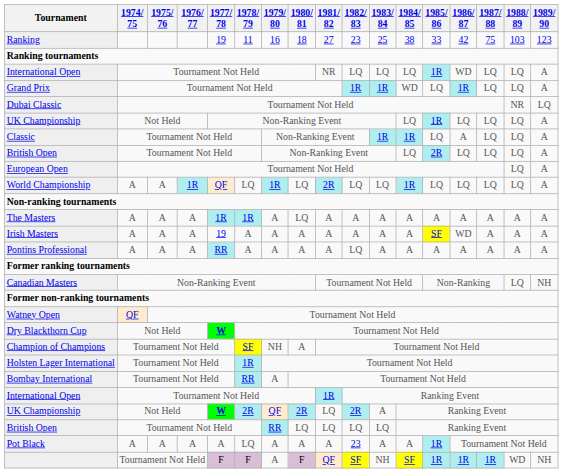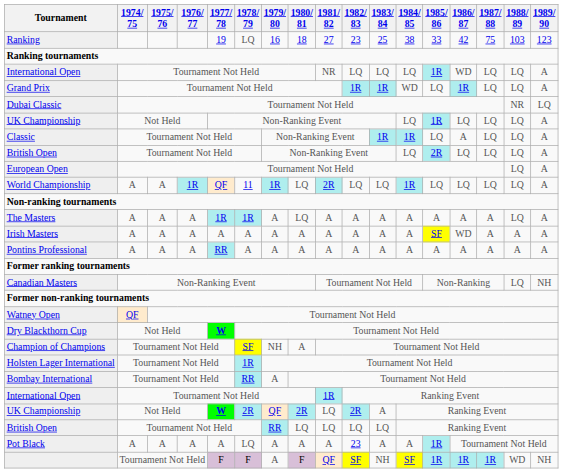 <table class="wikitable" style="font-size:85%;">
 <tr>
 <th>Tournament</th>
 <th><a href='#'>1974/<br>75</a></th>
 <th><a href='#'>1975/<br>76</a></th>
 <th><a href='#'>1976/<br>77</a></th>
 <th><a href='#'>1977/<br>78</a></th>
 <th><a href='#'>1978/<br>79</a></th>
 <th><a href='#'>1979/<br>80</a></th>
 <th><a href='#'>1980/<br>81</a></th>
 <th><a href='#'>1981/<br>82</a></th>
 <th><a href='#'>1982/<br>83</a></th>
 <th><a href='#'>1983/<br>84</a></th>
 <th><a href='#'>1984/<br>85</a></th>
 <th><a href='#'>1985/<br>86</a></th>
 <th><a href='#'>1986/<br>87</a></th>
 <th><a href='#'>1987/<br>88</a></th>
 <th><a href='#'>1988/<br>89</a></th>
 <th><a href='#'>1989/<br>90</a></th>
 </tr>
 <tr>
 <td style="background:#EFEFEF;"><a href='#'>Ranking</a></td>
 <td align="center"></td>
 <td align="center"></td>
 <td align="center"></td>
 <td align="center"><a href='#'>19</a></td>
-<td align="center"><a href='#'>11</a></td>
+<td style="text-align:center; color:#555555;">LQ</td>
 <td align="center"><a href='#'>16</a></td>
 <td align="center"><a href='#'>18</a></td>
 <td align="center"><a href='#'>27</a></td>
 <td align="center"><a href='#'>23</a></td>
 <td align="center"><a href='#'>25</a></td>
 <td align="center"><a href='#'>38</a></td>
 <td align="center"><a href='#'>33</a></td>
 <td align="center"><a href='#'>42</a></td>
 <td align="center"><a href='#'>75</a></td>
 <td align="center"><a href='#'>103</a></td>
 <td align="center"><a href='#'>123</a></td>
 </tr>
 <tr>
 <td colspan="50"><strong>Ranking tournaments</strong></td>
 </tr>
 <tr>
 <td style="background:#EFEFEF;"><a href='#'>International Open</a></td>
 <td style="text-align:center; color:#555555;" colspan="7">Tournament Not Held</td>
 <td align="center" style="color:#555555;">NR</td>
 <td align="center" style="color:#555555;">LQ</td>
 <td align="center" style="color:#555555;">LQ</td>
 <td align="center" style="color:#555555;">LQ</td>
 <td style="text-align:center; background:#afeeee;"><a href='#'>1R</a></td>
 <td align="center" style="color:#555555;">WD</td>
 <td align="center" style="color:#555555;">LQ</td>
 <td align="center" style="color:#555555;">LQ</td>
 <td align="center" style="color:#555555;">A</td>
 </tr>
 <tr>
 <td style="background:#EFEFEF;"><a href='#'>Grand Prix</a></td>
 <td style="text-align:center; color:#555555;" colspan="8">Tournament Not Held</td>
 <td style="text-align:center; background:#afeeee;"><a href='#'>1R</a></td>
 <td style="text-align:center; background:#afeeee;"><a href='#'>1R</a></td>
 <td align="center" style="color:#555555;">WD</td>
 <td align="center" style="color:#555555;">LQ</td>
 <td style="text-align:center; background:#afeeee;"><a href='#'>1R</a></td>
 <td align="center" style="color:#555555;">LQ</td>
 <td align="center" style="color:#555555;">LQ</td>
 <td align="center" style="color:#555555;">A</td>
 </tr>
 <tr>
 <td style="background:#EFEFEF;"><a href='#'>Dubai Classic</a></td>
 <td style="text-align:center; color:#555555;" colspan="14">Tournament Not Held</td>
 <td align="center" style="color:#555555;">NR</td>
 <td align="center" style="color:#555555;">LQ</td>
 </tr>
 <tr>
 <td style="background:#EFEFEF;"><a href='#'>UK Championship</a></td>
 <td style="text-align:center; color:#555555;" colspan="3">Not Held</td>
 <td style="text-align:center; color:#555555;" colspan="7">Non-Ranking Event</td>
 <td style="text-align:center; color:#555555;">LQ</td>
 <td style="text-align:center; background:#afeeee;"><a href='#'>1R</a></td>
 <td style="text-align:center; color:#555555;">LQ</td>
 <td style="text-align:center; color:#555555;">LQ</td>
 <td style="text-align:center; color:#555555;">LQ</td>
 <td style="text-align:center; color:#555555;">A</td>
 </tr>
 <tr>
 <td style="background:#EFEFEF;"><a href='#'>Classic</a></td>
 <td style="text-align:center; color:#555555;" colspan="5">Tournament Not Held</td>
 <td style="text-align:center; color:#555555;" colspan="4">Non-Ranking Event</td>
 <td style="text-align:center; background:#afeeee;"><a href='#'>1R</a></td>
 <td style="text-align:center; background:#afeeee;"><a href='#'>1R</a></td>
 <td style="text-align:center; color:#555555;">LQ</td>
 <td align="center" style="color:#555555;">A</td>
 <td style="text-align:center; color:#555555;">LQ</td>
 <td style="text-align:center; color:#555555;">LQ</td>
 <td style="text-align:center; color:#555555;">A</td>
 </tr>
 <tr>
 <td style="background:#EFEFEF;"><a href='#'>British Open</a></td>
 <td style="text-align:center; color:#555555;" colspan="5">Tournament Not Held</td>
 <td style="text-align:center; color:#555555;" colspan="5">Non-Ranking Event</td>
 <td align="center" style="color:#555555;">LQ</td>
 <td style="text-align:center; background:#afeeee;"><a href='#'>2R</a></td>
 <td align="center" style="color:#555555;">LQ</td>
 <td align="center" style="color:#555555;">LQ</td>
 <td align="center" style="color:#555555;">LQ</td>
 <td align="center" style="color:#555555;">A</td>
 </tr>
 <tr>
 <td style="background:#EFEFEF;"><a href='#'>European Open</a></td>
 <td style="text-align:center; color:#555555;" colspan="14">Tournament Not Held</td>
 <td align="center" style="color:#555555;">LQ</td>
 <td align="center" style="color:#555555;">A</td>
 </tr>
 <tr>
 <td style="background:#EFEFEF;"><a href='#'>World Championship</a></td>
 <td style="text-align:center; color:#555555;">A</td>
 <td style="text-align:center; color:#555555;">A</td>
 <td style="text-align:center; background:#afeeee;"><a href='#'>1R</a></td>
 <td style="text-align:center; background:#ffebcd;"><a href='#'>QF</a></td>
-<td style="text-align:center; color:#555555;">LQ</td>
+<td align="center"><a href='#'>11</a></td>
 <td style="text-align:center; background:#afeeee;"><a href='#'>1R</a></td>
 <td style="text-align:center; color:#555555;">LQ</td>
 <td style="text-align:center; background:#afeeee;"><a href='#'>2R</a></td>
 <td style="text-align:center; color:#555555;">LQ</td>
 <td style="text-align:center; color:#555555;">LQ</td>
 <td style="text-align:center; background:#afeeee;"><a href='#'>1R</a></td>
 <td style="text-align:center; color:#555555;">LQ</td>
 <td style="text-align:center; color:#555555;">LQ</td>
 <td style="text-align:center; color:#555555;">LQ</td>
 <td style="text-align:center; color:#555555;">LQ</td>
 <td style="text-align:center; color:#555555;">A</td>
 </tr>
 <tr>
 <td colspan="50"><strong>Non-ranking tournaments</strong></td>
 </tr>
 <tr>
 <td style="background:#EFEFEF;"><a href='#'>The Masters</a></td>
 <td style="text-align:center; color:#555555;">A</td>
 <td style="text-align:center; color:#555555;">A</td>
 <td style="text-align:center; color:#555555;">A</td>
 <td style="text-align:center; background:#afeeee;"><a href='#'>1R</a></td>
 <td style="text-align:center; background:#afeeee;"><a href='#'>1R</a></td>
 <td style="text-align:center; color:#555555;">A</td>
 <td style="text-align:center; color:#555555;">LQ</td>
 <td style="text-align:center; color:#555555;">A</td>
 <td style="text-align:center; color:#555555;">A</td>
 <td style="text-align:center; color:#555555;">A</td>
 <td style="text-align:center; color:#555555;">A</td>
 <td style="text-align:center; color:#555555;">A</td>
 <td style="text-align:center; color:#555555;">A</td>
 <td style="text-align:center; color:#555555;">A</td>
-<td style="text-align:center; color:#555555;">A</td>
+<td align="center" style="color:#555555;">LQ</td>
 <td style="text-align:center; color:#555555;">A</td>
 </tr>
 <tr>
 <td style="background:#EFEFEF;"><a href='#'>Irish Masters</a></td>
 <td style="text-align:center; color:#555555;">A</td>
 <td style="text-align:center; color:#555555;">A</td>
 <td align="center" style="color:#555555;">A</td>
-<td align="center"><a href='#'>19</a></td>
+<td align="center" style="color:#555555;">A</td>
 <td align="center" style="color:#555555;">A</td>
 <td align="center" style="color:#555555;">A</td>
 <td align="center" style="color:#555555;">A</td>
 <td align="center" style="color:#555555;">A</td>
 <td align="center" style="color:#555555;">A</td>
 <td align="center" style="color:#555555;">A</td>
 <td align="center" style="color:#555555;">A</td>
 <td style="text-align:center; background:yellow;"><a href='#'>SF</a></td>
 <td style="text-align:center; color:#555555;">WD</td>
 <td align="center" style="color:#555555;">A</td>
 <td align="center" style="color:#555555;">A</td>
 <td align="center" style="color:#555555;">A</td>
 </tr>
 <tr>
 <td style="background:#EFEFEF;"><a href='#'>Pontins Professional</a></td>
 <td align="center" style="color:#555555;">A</td>
 <td align="center" style="color:#555555;">A</td>
 <td align="center" style="color:#555555;">A</td>
 <td style="text-align:center; background:#afeeee;"><a href='#'>RR</a></td>
 <td align="center" style="color:#555555;">A</td>
 <td align="center" style="color:#555555;">A</td>
 <td align="center" style="color:#555555;">A</td>
 <td align="center" style="color:#555555;">A</td>
-<td style="text-align:center; color:#555555;">LQ</td>
+<td align="center" style="color:#555555;">A</td>
 <td align="center" style="color:#555555;">A</td>
 <td align="center" style="color:#555555;">A</td>
 <td align="center" style="color:#555555;">A</td>
 <td align="center" style="color:#555555;">A</td>
 <td align="center" style="color:#555555;">A</td>
 <td align="center" style="color:#555555;">A</td>
 <td align="center" style="color:#555555;">A</td>
 </tr>
 <tr>
 <td colspan="50"><strong>Former ranking tournaments</strong></td>
 </tr>
 <tr>
 <td style="background:#EFEFEF;"><a href='#'>Canadian Masters</a></td>
 <td style="text-align:center; color:#555555;" colspan="7">Non-Ranking Event</td>
 <td style="text-align:center; color:#555555;" colspan="4">Tournament Not Held</td>
 <td style="text-align:center; color:#555555;" colspan="3">Non-Ranking</td>
 <td align="center" style="color:#555555;">LQ</td>
 <td align="center" style="color:#555555;">NH</td>
 </tr>
 <tr>
 <td colspan="50"><strong>Former non-ranking tournaments</strong></td>
 </tr>
 <tr>
 <td style="background:#EFEFEF;"><a href='#'>Watney Open</a></td>
 <td style="text-align:center; background:#ffebcd;"><a href='#'>QF</a></td>
 <td style="text-align:center; color:#555555;" colspan="30">Tournament Not Held</td>
 </tr>
 <tr>
 <td style="background:#EFEFEF;"><a href='#'>Dry Blackthorn Cup</a></td>
 <td style="text-align:center; color:#555555;" colspan="3">Not Held</td>
 <td style="text-align:center; background:#0f0;"><a href='#'><strong>W</strong></a></td>
 <td style="text-align:center; color:#555555;" colspan="30">Tournament Not Held</td>
 </tr>
 <tr>
 <td style="background:#EFEFEF;"><a href='#'>Champion of Champions</a></td>
 <td style="text-align:center; color:#555555;" colspan="4">Tournament Not Held</td>
 <td style="text-align:center; background:yellow;"><a href='#'>SF</a></td>
 <td align="center" style="color:#555555;">NH</td>
 <td align="center" style="color:#555555;">A</td>
 <td style="text-align:center; color:#555555;" colspan="9">Tournament Not Held</td>
 </tr>
 <tr>
 <td style="background:#EFEFEF;"><a href='#'>Holsten Lager International</a></td>
 <td style="text-align:center; color:#555555;" colspan="4">Tournament Not Held</td>
 <td style="text-align:center; background:#afeeee;"><a href='#'>1R</a></td>
 <td style="text-align:center; color:#555555;" colspan="30">Tournament Not Held</td>
 </tr>
 <tr>
 <td style="background:#EFEFEF;"><a href='#'>Bombay International</a></td>
 <td style="text-align:center; color:#555555;" colspan="4">Tournament Not Held</td>
 <td style="text-align:center; background:#afeeee;"><a href='#'>RR</a></td>
 <td align="center" style="color:#555555;">A</td>
 <td style="text-align:center; color:#555555;" colspan="30">Tournament Not Held</td>
 </tr>
 <tr>
 <td style="background:#EFEFEF;"><a href='#'>International Open</a></td>
 <td style="text-align:center; color:#555555;" colspan="7">Tournament Not Held</td>
 <td style="text-align:center; background:#afeeee;"><a href='#'>1R</a></td>
 <td style="text-align:center; color:#555555;" colspan="8">Ranking Event</td>
 </tr>
 <tr>
 <td style="background:#EFEFEF;"><a href='#'>UK Championship</a></td>
 <td style="text-align:center; color:#555555;" colspan="3">Not Held</td>
 <td style="text-align:center; background:#0f0;"><a href='#'><strong>W</strong></a></td>
 <td style="text-align:center; background:#afeeee;"><a href='#'>2R</a></td>
 <td style="text-align:center; background:#ffebcd;"><a href='#'>QF</a></td>
 <td style="text-align:center; background:#afeeee;"><a href='#'>2R</a></td>
 <td align="center" style="color:#555555;">LQ</td>
 <td style="text-align:center; background:#afeeee;"><a href='#'>2R</a></td>
 <td align="center" style="color:#555555;">A</td>
 <td style="text-align:center; color:#555555;" colspan="6">Ranking Event</td>
 </tr>
 <tr>
 <td style="background:#EFEFEF;"><a href='#'>British Open</a></td>
 <td style="text-align:center; color:#555555;" colspan="5">Tournament Not Held</td>
 <td style="text-align:center; background:#afeeee;"><a href='#'>RR</a></td>
 <td align="center" style="color:#555555;">LQ</td>
 <td align="center" style="color:#555555;">LQ</td>
 <td align="center" style="color:#555555;">LQ</td>
 <td align="center" style="color:#555555;">LQ</td>
 <td style="text-align:center; color:#555555;" colspan="6">Ranking Event</td>
 </tr>
 <tr>
 <td style="background:#EFEFEF;"><a href='#'>Pot Black</a></td>
 <td align="center" style="color:#555555;">A</td>
 <td align="center" style="color:#555555;">A</td>
 <td align="center" style="color:#555555;">A</td>
 <td align="center" style="color:#555555;">A</td>
 <td style="text-align:center; color:#555555;">LQ</td>
 <td align="center" style="color:#555555;">A</td>
 <td align="center" style="color:#555555;">A</td>
 <td align="center" style="color:#555555;">A</td>
 <td align="center"><a href='#'>23</a></td>
 <td align="center" style="color:#555555;">A</td>
 <td align="center" style="color:#555555;">A</td>
 <td style="text-align:center; background:#afeeee;"><a href='#'>1R</a></td>
 <td style="text-align:center; color:#555555;" colspan="4">Tournament Not Held</td>
 </tr>
 <tr>
 <td style="background:#EFEFEF;"></td>
 <td style="text-align:center; color:#555555;" colspan="3">Tournament Not Held</td>
 <td style="text-align:center; background:thistle;">F</td>
 <td style="text-align:center; background:thistle;">F</td>
 <td align="center" style="color:#555555;">A</td>
 <td style="text-align:center; background:thistle;">F</td>
 <td style="text-align:center; background:#ffebcd;"><a href='#'>QF</a></td>
 <td style="text-align:center; background:yellow;"><a href='#'>SF</a></td>
 <td align="center" style="color:#555555;">NH</td>
 <td style="text-align:center; background:yellow;"><a href='#'>SF</a></td>
 <td style="text-align:center; background:#afeeee;"><a href='#'>1R</a></td>
 <td style="text-align:center; background:#afeeee;"><a href='#'>1R</a></td>
 <td style="text-align:center; background:#afeeee;"><a href='#'>1R</a></td>
 <td align="center" style="color:#555555;">WD</td>
 <td align="center" style="color:#555555;">NH</td>
 </tr>
 </table>
